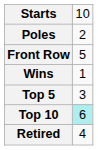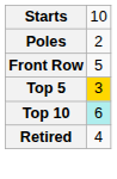 <table class="wikitable" style="text-align:center">
 <tr>
 <th>Starts</th>
 <td>10</td>
 </tr>
 <tr>
 <th>Poles</th>
 <td>2</td>
 </tr>
 <tr>
 <th>Front Row</th>
 <td>5</td>
 </tr>
 <tr>
-<th>Wins</th>
-<td>1</td>
-</tr>
-<tr>
 <th>Top 5</th>
-<td>3</td>
+<td style="background: gold;">3</td>
 </tr>
 <tr>
 <th>Top 10</th>
 <td style="background: paleturquoise;">6</td>
 </tr>
 <tr>
 <th>Retired</th>
 <td>4</td>
 </tr>
 </table>
